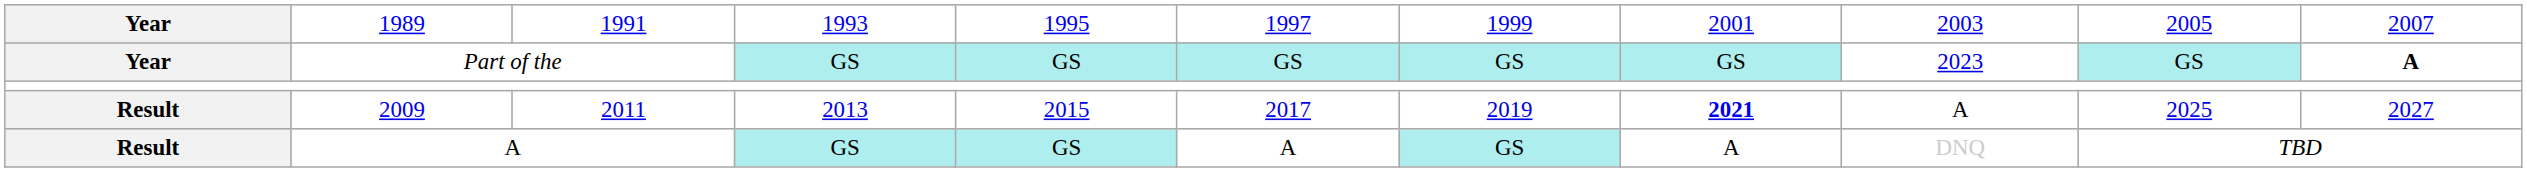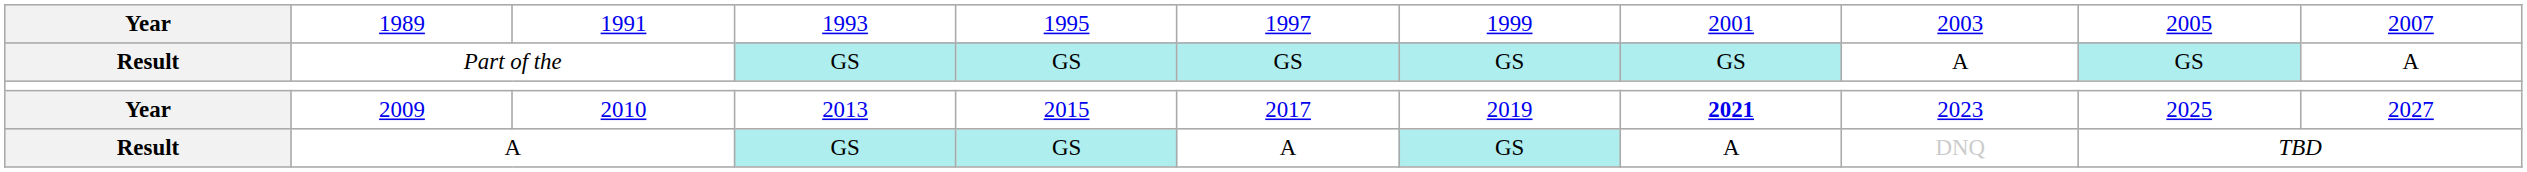 <table class="wikitable" style="text-align:center; font-size:90%; background:white;" width="100%">
 <tr>
 <th>Year</th>
 <td><a href='#'>1989</a></td>
 <td><a href='#'>1991</a></td>
 <td><a href='#'>1993</a></td>
 <td><a href='#'>1995</a></td>
 <td><a href='#'>1997</a></td>
 <td><a href='#'>1999</a></td>
 <td><a href='#'>2001</a></td>
 <td><a href='#'>2003</a></td>
 <td><a href='#'>2005</a></td>
 <td><a href='#'>2007</a></td>
 </tr>
 <tr>
-<th>Year</th>
+<th>Result</th>
 <td colspan="2"><em>Part of the </em></td>
 <td bgcolor="afeeee">GS</td>
 <td bgcolor="afeeee">GS</td>
 <td bgcolor="afeeee">GS</td>
 <td bgcolor="afeeee">GS</td>
 <td bgcolor="afeeee">GS</td>
-<td><a href='#'>2023</a></td>
+<td>A</td>
 <td bgcolor="afeeee">GS</td>
-<td><strong>A</strong></td>
+<td>A</td>
 </tr>
 <tr>
 <td colspan="11"></td>
 </tr>
 <tr>
-<th>Result</th>
+<th>Year</th>
 <td><a href='#'>2009</a></td>
-<td><a href='#'>2011</a></td>
+<td><a href='#'>2010</a></td>
 <td><a href='#'>2013</a></td>
 <td><a href='#'>2015</a></td>
 <td><a href='#'>2017</a></td>
 <td><a href='#'>2019</a></td>
 <td><strong><a href='#'>2021</a></strong></td>
-<td>A</td>
+<td><a href='#'>2023</a></td>
 <td><a href='#'>2025</a></td>
 <td><a href='#'>2027</a></td>
 </tr>
 <tr>
 <th>Result</th>
 <td colspan="2">A</td>
 <td bgcolor="afeeee">GS</td>
 <td bgcolor="afeeee">GS</td>
 <td>A</td>
 <td bgcolor="afeeee">GS</td>
 <td>A</td>
 <td style="color:#ccc">DNQ</td>
 <td colspan="2"><em>TBD</em></td>
 </tr>
 </table>
